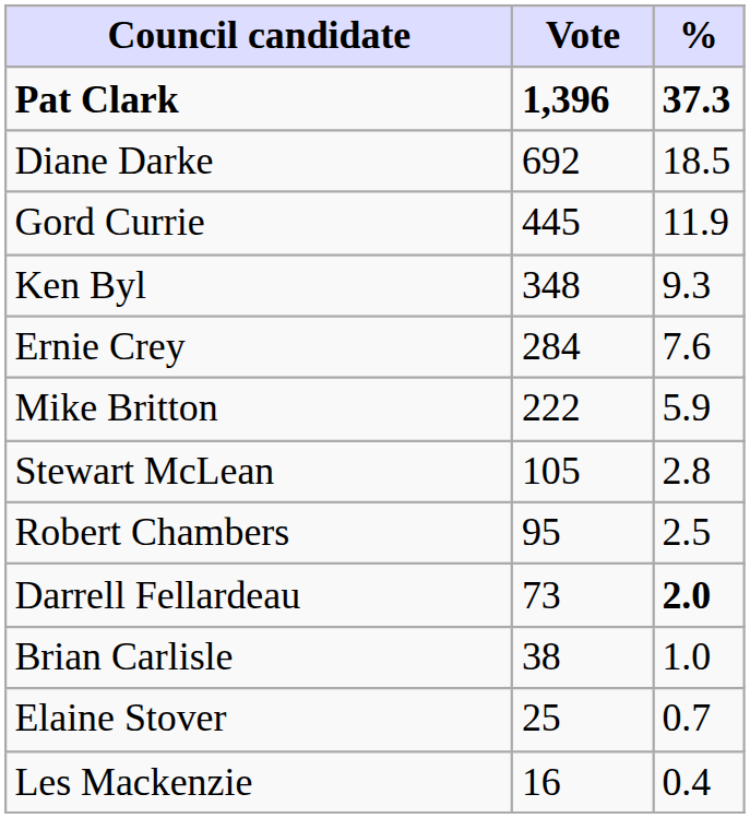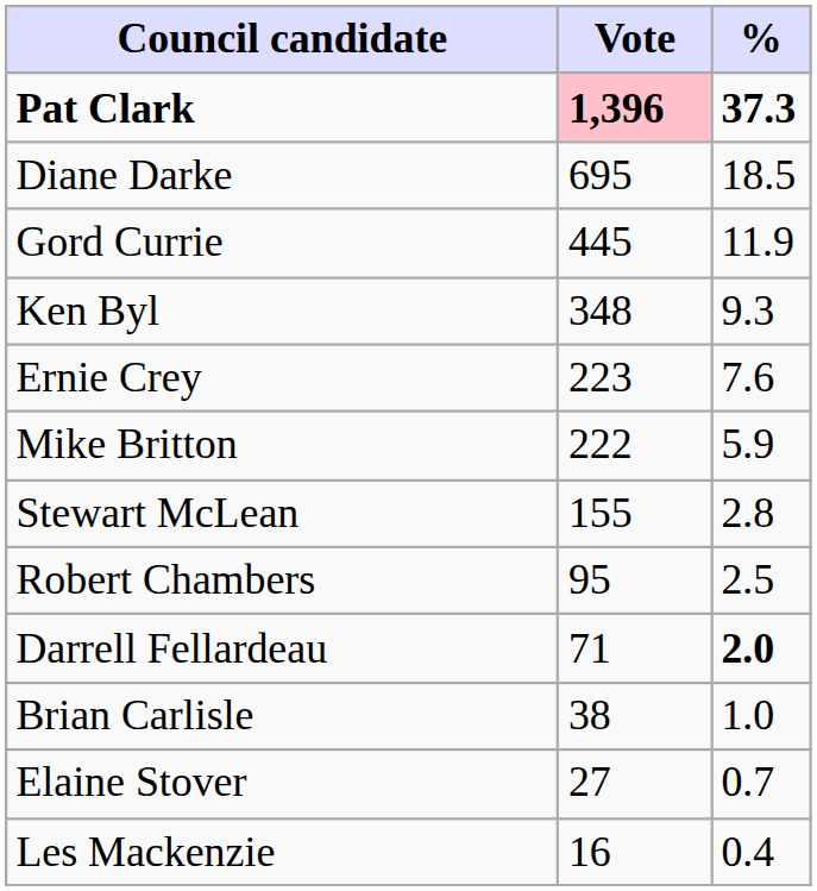 <table class="wikitable">
 <tr>
 <th style="background:#ddf;" width="200px">Council candidate</th>
 <th style="background:#ddf;" width="50px">Vote</th>
 <th style="background:#ddf;" width="30px">%</th>
 </tr>
 <tr>
 <td><strong>Pat Clark</strong></td>
-<td><strong>1,396</strong></td>
+<td style="background: pink;"><strong>1,396</strong></td>
 <td><strong>37.3</strong></td>
 </tr>
 <tr>
 <td>Diane Darke</td>
-<td>692</td>
+<td>695</td>
 <td>18.5</td>
 </tr>
 <tr>
 <td>Gord Currie</td>
 <td>445</td>
 <td>11.9</td>
 </tr>
 <tr>
 <td>Ken Byl</td>
 <td>348</td>
 <td>9.3</td>
 </tr>
 <tr>
 <td>Ernie Crey</td>
-<td>284</td>
+<td>223</td>
 <td>7.6</td>
 </tr>
 <tr>
 <td>Mike Britton</td>
 <td>222</td>
 <td>5.9</td>
 </tr>
 <tr>
 <td>Stewart McLean</td>
-<td>105</td>
+<td>155</td>
 <td>2.8</td>
 </tr>
 <tr>
 <td>Robert Chambers</td>
 <td>95</td>
 <td>2.5</td>
 </tr>
 <tr>
 <td>Darrell Fellardeau</td>
-<td>73</td>
+<td>71</td>
 <td><strong>2.0</strong></td>
 </tr>
 <tr>
 <td>Brian Carlisle</td>
 <td>38</td>
 <td>1.0</td>
 </tr>
 <tr>
 <td>Elaine Stover</td>
-<td>25</td>
+<td>27</td>
 <td>0.7</td>
 </tr>
 <tr>
 <td>Les Mackenzie</td>
 <td>16</td>
 <td>0.4</td>
 </tr>
 <tr>
 </tr>
 </table>
